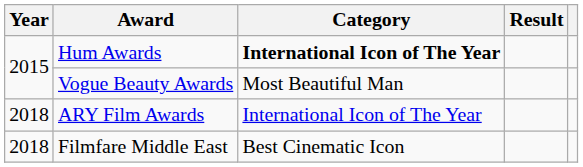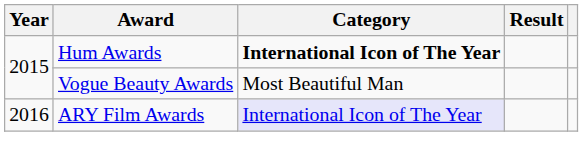 <table class="wikitable sortable plainrowheaders">
 <tr>
 <th scope="col">Year</th>
 <th scope="col">Award</th>
 <th scope="col">Category</th>
 <th scope="col">Result</th>
 <th scope="col" class="unsortable"></th>
 </tr>
 <tr>
 <td rowspan="2">2015</td>
 <td><a href='#'>Hum Awards</a></td>
 <td><strong>International Icon of The Year</strong></td>
 <td></td>
 <td></td>
 </tr>
 <tr>
 <td><a href='#'>Vogue Beauty Awards</a></td>
 <td>Most Beautiful Man</td>
 <td></td>
 <td></td>
 </tr>
 <tr>
-<td>2018</td>
+<td>2016</td>
 <td><a href='#'>ARY Film Awards</a></td>
-<td><a href='#'>International Icon of The Year</a></td>
-<td></td>
-<td></td>
-</tr>
-<tr>
-<td>2018</td>
-<td>Filmfare Middle East</td>
-<td>Best Cinematic Icon</td>
+<td style="background: lavender;"><a href='#'>International Icon of The Year</a></td>
 <td></td>
 <td></td>
 </tr>
 </table>
